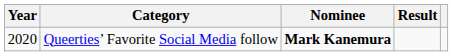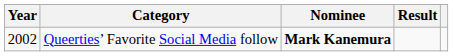 <table class="wikitable plainrowheaders sortable">
 <tr>
 <th scope="col">Year</th>
 <th scope="col">Category</th>
 <th scope="col">Nominee</th>
 <th scope="col">Result</th>
 <th scope="col" class="unsortable"></th>
 </tr>
 <tr>
-<td style="text-align:center;">2020</td>
+<td style="text-align:center;">2002</td>
 <td><a href='#'>Queerties</a>’ Favorite <a href='#'>Social Media</a> follow</td>
 <td><strong>Mark Kanemura</strong></td>
 <td></td>
 <td style="text-align:center;"></td>
 </tr>
 </table>
